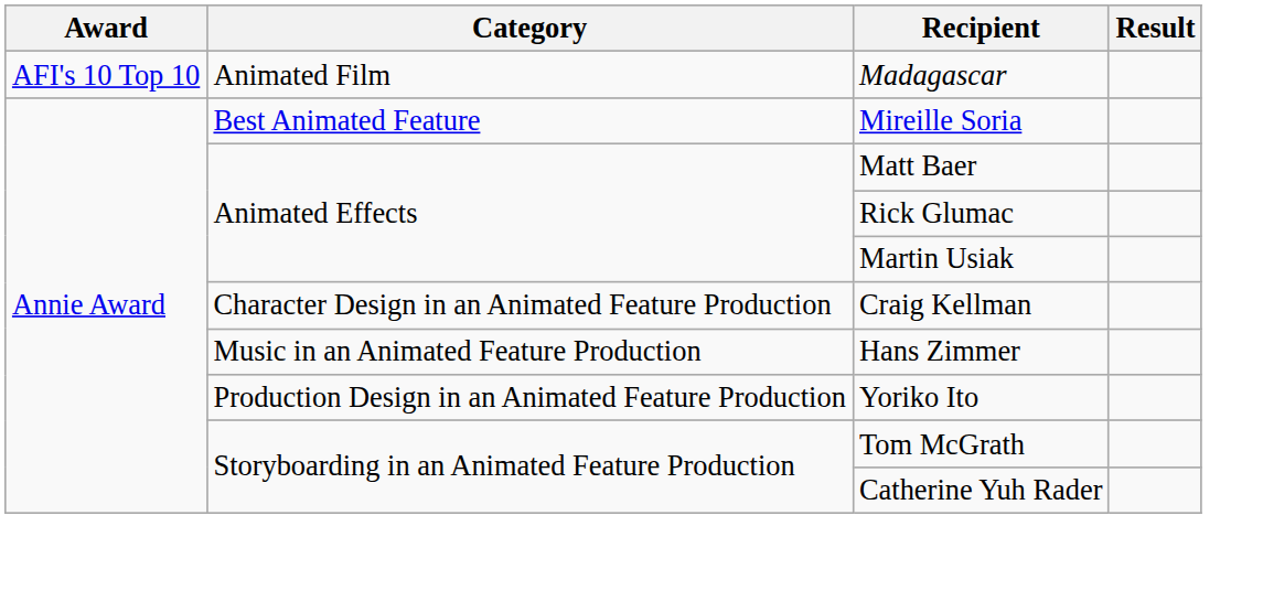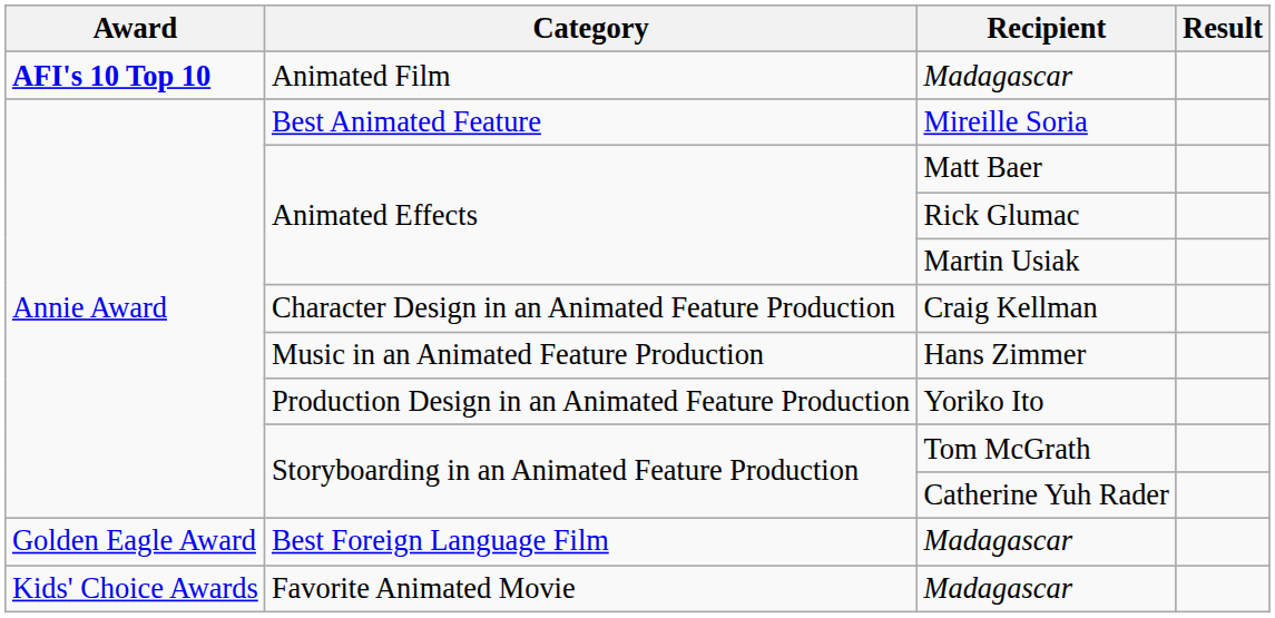 <table class="wikitable sortable">
 <tr>
 <th>Award</th>
 <th>Category</th>
 <th>Recipient</th>
 <th>Result</th>
 </tr>
 <tr>
-<td><a href='#'>AFI's 10 Top 10</a></td>
+<td><strong><a href='#'>AFI's 10 Top 10</a></strong></td>
 <td>Animated Film</td>
 <td><em>Madagascar</em></td>
 <td></td>
 </tr>
 <tr>
 <td rowspan="9"><a href='#'>Annie Award</a></td>
 <td><a href='#'>Best Animated Feature</a></td>
 <td><a href='#'>Mireille Soria</a></td>
 <td></td>
 </tr>
 <tr>
 <td rowspan="3">Animated Effects</td>
 <td>Matt Baer</td>
 <td></td>
 </tr>
 <tr>
 <td>Rick Glumac</td>
 <td></td>
 </tr>
 <tr>
 <td>Martin Usiak</td>
 <td></td>
 </tr>
 <tr>
 <td>Character Design in an Animated Feature Production</td>
 <td>Craig Kellman</td>
 <td></td>
 </tr>
 <tr>
 <td>Music in an Animated Feature Production</td>
 <td>Hans Zimmer</td>
 <td></td>
 </tr>
 <tr>
 <td>Production Design in an Animated Feature Production</td>
 <td>Yoriko Ito</td>
 <td></td>
 </tr>
 <tr>
 <td rowspan="2">Storyboarding in an Animated Feature Production</td>
 <td>Tom McGrath</td>
 <td></td>
 </tr>
 <tr>
 <td>Catherine Yuh Rader</td>
 <td></td>
 </tr>
+<tr>
+<td><a href='#'>Golden Eagle Award</a></td>
+<td><a href='#'>Best Foreign Language Film</a></td>
+<td><em>Madagascar</em></td>
+<td></td>
+</tr>
+<tr>
+<td><a href='#'>Kids' Choice Awards</a></td>
+<td>Favorite Animated Movie</td>
+<td><em>Madagascar</em></td>
+<td></td>
+</tr>
 </table>
